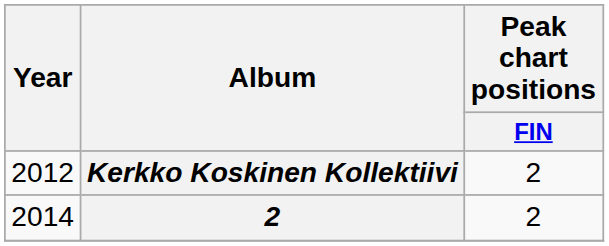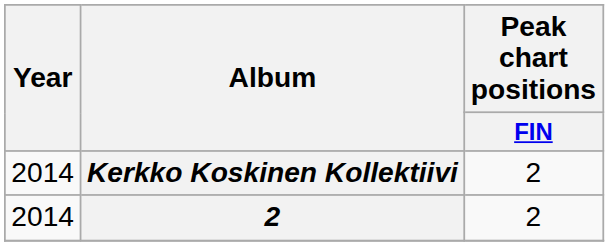 <table class="wikitable plainrowheaders" style="text-align:center;">
 <tr>
 <th scope="col" rowspan="2">Year</th>
 <th scope="col" rowspan="2">Album</th>
 <th scope="col" colspan="1">Peak chart positions</th>
 </tr>
 <tr>
 <th scope="col" style="width:3em;font-size:85%;"><a href='#'>FIN</a><br></th>
 </tr>
 <tr>
-<td>2012</td>
+<td>2014</td>
 <th scope="row"><em>Kerkko Koskinen Kollektiivi</em></th>
 <td>2</td>
 </tr>
 <tr>
 <td>2014</td>
 <th scope="row"><em>2</em></th>
 <td>2</td>
 </tr>
 <tr>
 </tr>
 </table>
